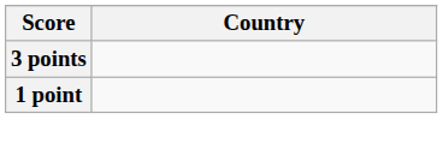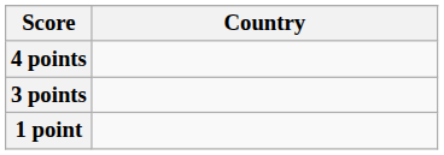 <table class="wikitable">
 <tr>
 </tr>
 <tr>
 <th scope="col" width="20%">Score</th>
 <th scope="col">Country</th>
+</tr>
+<tr>
+<th scope="row">4 points</th>
+<td></td>
 </tr>
 <tr>
 <th scope="row">3 points</th>
 <td></td>
 </tr>
 <tr>
 <th scope="row">1 point</th>
 <td></td>
 </tr>
 </table>
